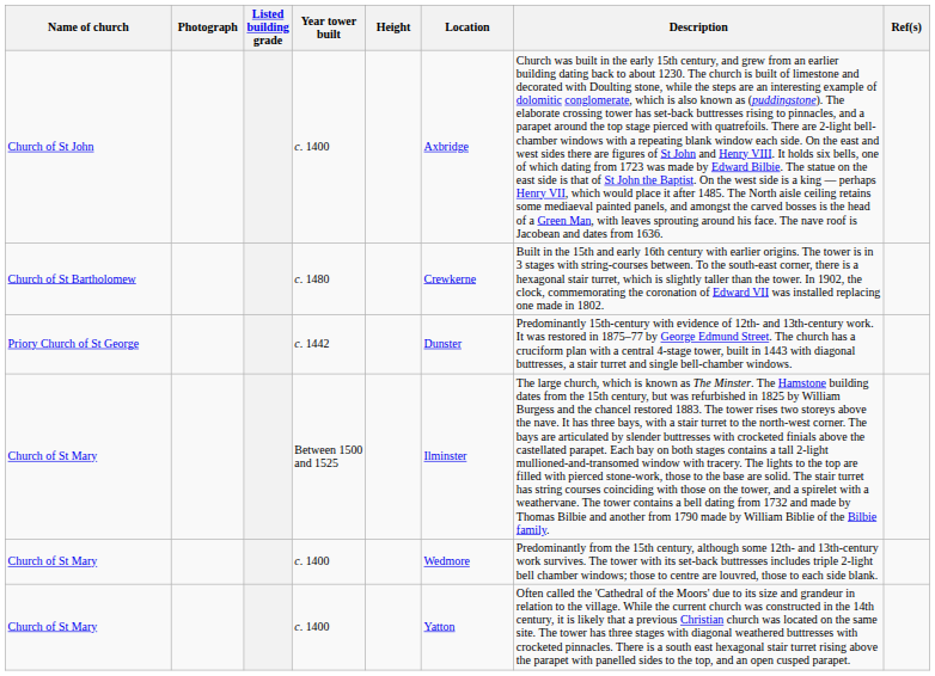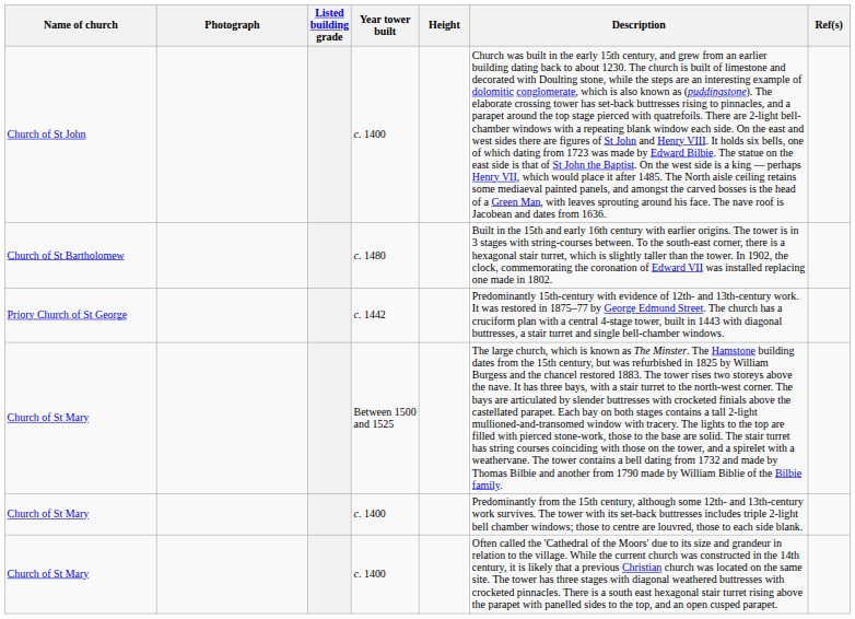 <table class="wikitable sortable" width:100%; border:0px; text-align:left; line-height:150%;">
 <tr>
 <th height="17" width="18%">Name of church</th>
 <th class="unsortable">Photograph</th>
 <th height="17" width="5%"><a href='#'>Listed building</a> grade</th>
 <th height="17" width="8%">Year tower built</th>
 <th height="17" width="6%">Height</th>
-<th height="17" width="10%">Location</th>
 <th class="unsortable" height="17" width="40%">Description</th>
 <th class="unsortable" height="17" width="5%">Ref(s)</th>
 </tr>
 <tr>
 <td><a href='#'>Church of St John</a></td>
 <td></td>
 <th></th>
 <td><em>c</em>. 1400</td>
 <td></td>
-<td><a href='#'>Axbridge</a><br></td>
 <td>Church was built in the early 15th century, and grew from an earlier building dating back to about 1230. The church is built of limestone and decorated with Doulting stone, while the steps are an interesting example of <a href='#'>dolomitic</a> <a href='#'>conglomerate</a>, which is also known as (<em><a href='#'>puddingstone</a></em>). The elaborate crossing tower has set-back buttresses rising to pinnacles, and a parapet around the top stage pierced with quatrefoils. There are 2-light bell-chamber windows with a repeating blank window each side. On the east and west sides there are figures of <a href='#'>St John</a> and <a href='#'>Henry VIII</a>. It holds six bells, one of which dating from 1723 was made by <a href='#'>Edward Bilbie</a>. The statue on the east side is that of <a href='#'>St John the Baptist</a>. On the west side is a king — perhaps <a href='#'>Henry VII</a>, which would place it after 1485. The North aisle ceiling retains some mediaeval painted panels, and amongst the carved bosses is the head of a <a href='#'>Green Man</a>, with leaves sprouting around his face. The nave roof is Jacobean and dates from 1636.</td>
 <td></td>
 </tr>
 <tr>
 <td><a href='#'>Church of St Bartholomew</a></td>
 <td></td>
 <th></th>
 <td><em>c</em>. 1480</td>
 <td></td>
-<td><a href='#'>Crewkerne</a><br></td>
 <td>Built in the 15th and early 16th century with earlier origins. The tower is in 3 stages with string-courses between. To the south-east corner, there is a hexagonal stair turret, which is slightly taller than the tower. In 1902, the clock, commemorating the coronation of <a href='#'>Edward VII</a> was installed replacing one made in 1802.</td>
 <td></td>
 </tr>
 <tr>
 <td><a href='#'>Priory Church of St George</a></td>
 <td></td>
 <th></th>
 <td><em>c</em>. 1442</td>
 <td></td>
-<td><a href='#'>Dunster</a><br></td>
 <td>Predominantly 15th-century with evidence of 12th- and 13th-century work. It was restored in 1875–77 by <a href='#'>George Edmund Street</a>. The church has a cruciform plan with a central 4-stage tower, built in 1443 with diagonal buttresses, a stair turret and single bell-chamber windows.</td>
 <td></td>
 </tr>
 <tr>
 <td><a href='#'>Church of St Mary</a></td>
 <td></td>
 <th></th>
 <td>Between 1500 and 1525</td>
 <td></td>
-<td><a href='#'>Ilminster</a><br></td>
 <td>The large church, which is known as <em>The Minster</em>. The <a href='#'>Hamstone</a> building dates from the 15th century, but was refurbished in 1825 by William Burgess and the chancel restored 1883. The tower rises two storeys above the nave. It has three bays, with a stair turret to the north-west corner. The bays are articulated by slender buttresses with crocketed finials above the castellated parapet. Each bay on both stages contains a tall 2-light mullioned-and-transomed window with tracery. The lights to the top are filled with pierced stone-work, those to the base are solid. The stair turret has string courses coinciding with those on the tower, and a spirelet with a weathervane. The tower contains a bell dating from 1732 and made by Thomas Bilbie and another from 1790 made by William Biblie of the <a href='#'>Bilbie family</a>.</td>
 <td></td>
 </tr>
 <tr>
 <td><a href='#'>Church of St Mary</a></td>
 <td></td>
 <th></th>
 <td><em>c</em>. 1400</td>
 <td></td>
-<td><a href='#'>Wedmore</a><br></td>
 <td>Predominantly from the 15th century, although some 12th- and 13th-century work survives. The tower with its set-back buttresses includes triple 2-light bell chamber windows; those to centre are louvred, those to each side blank.</td>
 <td></td>
 </tr>
 <tr>
 <td><a href='#'>Church of St Mary</a></td>
 <td></td>
 <th></th>
 <td><em>c</em>. 1400</td>
 <td></td>
-<td><a href='#'>Yatton</a><br></td>
 <td>Often called the 'Cathedral of the Moors' due to its size and grandeur in relation to the village. While the current church was constructed in the 14th century, it is likely that a previous <a href='#'>Christian</a> church was located on the same site. The tower has three stages with diagonal weathered buttresses with crocketed pinnacles. There is a south east hexagonal stair turret rising above the parapet with panelled sides to the top, and an open cusped parapet.</td>
 <td></td>
 </tr>
 </table>
